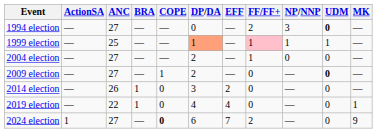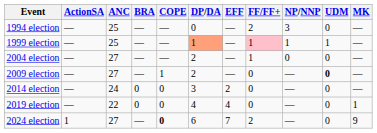 <table class="wikitable">
 <tr>
 <th>Event</th>
 <th><a href='#'>ActionSA</a></th>
 <th><a href='#'>ANC</a></th>
 <th><a href='#'>BRA</a></th>
 <th><a href='#'>COPE</a></th>
 <th><a href='#'>DP</a>/<a href='#'>DA</a></th>
 <th><a href='#'>EFF</a></th>
 <th><a href='#'>FF/FF+</a></th>
 <th><a href='#'>NP</a>/<a href='#'>NNP</a></th>
 <th><a href='#'>UDM</a></th>
 <th><a href='#'>MK</a></th>
 </tr>
 <tr>
 <td><a href='#'>1994 election</a></td>
 <td>—</td>
-<td>27</td>
+<td>25</td>
 <td>—</td>
 <td>—</td>
 <td>0</td>
 <td>—</td>
 <td>2</td>
 <td>3</td>
-<td><strong>0</strong></td>
+<td>0</td>
 <td>—</td>
 </tr>
 <tr>
 <td><a href='#'>1999 election</a></td>
 <td>—</td>
 <td>25</td>
 <td>—</td>
 <td>—</td>
 <td style="background: lightsalmon;">1</td>
 <td>—</td>
 <td style="background: pink;">1</td>
 <td>1</td>
 <td>1</td>
 <td>—</td>
 </tr>
 <tr>
 <td><a href='#'>2004 election</a></td>
 <td>—</td>
 <td>27</td>
 <td>—</td>
 <td>—</td>
 <td>2</td>
 <td>—</td>
 <td>1</td>
 <td>0</td>
 <td>0</td>
 <td>—</td>
 </tr>
 <tr>
 <td><a href='#'>2009 election</a></td>
 <td>—</td>
 <td>27</td>
 <td>—</td>
 <td>1</td>
 <td>2</td>
 <td>—</td>
 <td>0</td>
 <td>—</td>
 <td><strong>0</strong></td>
 <td>—</td>
 </tr>
 <tr>
 <td><a href='#'>2014 election</a></td>
 <td>—</td>
-<td>26</td>
-<td>1</td>
+<td>24</td>
+<td>0</td>
 <td>0</td>
 <td>3</td>
 <td>2</td>
 <td>0</td>
 <td>—</td>
 <td>0</td>
 <td>—</td>
 </tr>
 <tr>
 <td><a href='#'>2019 election</a></td>
 <td>—</td>
 <td>22</td>
-<td>1</td>
+<td>0</td>
 <td>0</td>
 <td>4</td>
 <td>4</td>
 <td>0</td>
 <td>—</td>
 <td>0</td>
 <td>1</td>
 </tr>
 <tr>
 <td><a href='#'>2024 election</a></td>
 <td>1</td>
 <td>27</td>
 <td>—</td>
 <td><strong>0</strong></td>
 <td>6</td>
 <td>7</td>
 <td>2</td>
 <td>—</td>
 <td>0</td>
 <td>9</td>
 </tr>
 </table>
